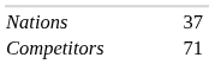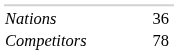 <table>
 <tr>
 </tr>
 <tr>
 </tr>
 <tr>
 </tr>
 <tr>
 </tr>
 <tr>
 </tr>
 <tr>
 </tr>
 <tr>
 </tr>
 <tr>
 </tr>
 <tr>
 </tr>
 <tr>
 </tr>
 <tr>
 </tr>
 <tr>
 </tr>
 <tr>
 </tr>
 <tr>
 </tr>
 <tr>
 </tr>
 <tr>
 </tr>
 <tr>
 </tr>
 <tr>
 </tr>
 <tr>
 </tr>
 <tr>
 </tr>
 <tr>
 </tr>
 <tr>
 </tr>
 <tr>
 </tr>
 <tr>
 </tr>
 <tr>
 </tr>
 <tr>
 </tr>
 <tr>
 </tr>
 <tr>
 </tr>
 <tr>
 </tr>
 <tr>
 </tr>
 <tr>
 </tr>
 <tr>
 </tr>
 <tr>
 </tr>
 <tr>
 </tr>
 <tr>
 </tr>
 <tr>
 </tr>
 <tr>
 <td colspan=30 bgcolor=lightgray></td>
 </tr>
 <tr>
 <td align=left><em>Nations</em></td>
 <td></td>
 <td></td>
 <td></td>
 <td></td>
 <td></td>
 <td></td>
 <td></td>
 <td></td>
 <td></td>
 <td></td>
 <td></td>
 <td></td>
 <td></td>
 <td></td>
 <td></td>
-<td>37</td>
+<td>36</td>
 <td></td>
 </tr>
 <tr>
 <td align=left><em>Competitors</em></td>
 <td></td>
 <td></td>
 <td></td>
 <td></td>
 <td></td>
 <td></td>
 <td></td>
 <td></td>
 <td></td>
 <td></td>
 <td></td>
 <td></td>
 <td></td>
 <td></td>
 <td></td>
-<td>71</td>
+<td>78</td>
 <td></td>
 </tr>
 <tr>
 </tr>
 </table>
